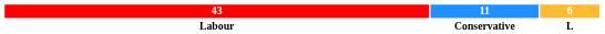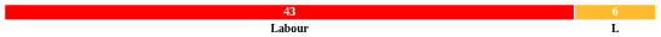 <table style="width:100%; text-align:center;">
 <tr style="color:white;">
 <td style="background:red; width:71.6%;"><strong>43</strong></td>
-<td style="background:dodgerblue; width:18.3%;"><strong>11</strong></td>
 <td style="background:#FDBB30; width:10%;"><strong>6</strong></td>
 </tr>
 <tr>
 <td><span><strong>Labour</strong></span></td>
-<td><span><strong>Conservative</strong></span></td>
 <td><span><strong>L</strong></span></td>
 </tr>
 </table>
